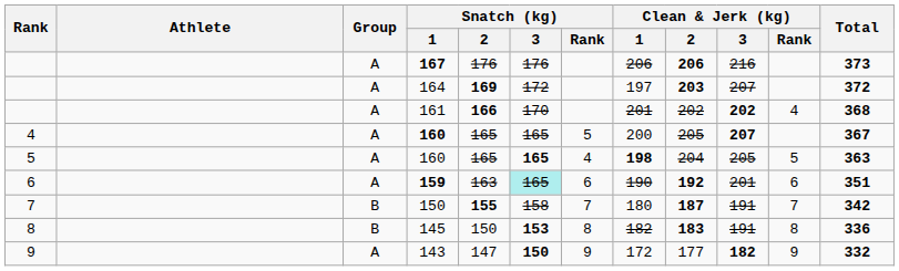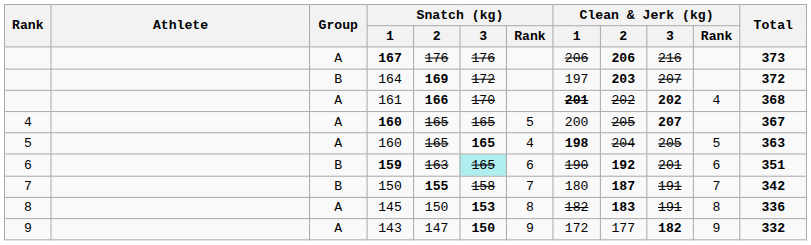 <table class = "wikitable" style="text-align:center;">
 <tr>
 <th rowspan=2 width=40>Rank</th>
 <th rowspan=2 width=250>Athlete</th>
 <th rowspan=2 width=50>Group</th>
 <th colspan=4>Snatch (kg)</th>
 <th colspan=4>Clean & Jerk (kg)</th>
 <th rowspan=2 width=60>Total</th>
 </tr>
 <tr>
 <th width=40>1</th>
 <th width=40>2</th>
 <th width=40>3</th>
 <th width=40>Rank</th>
 <th width=40>1</th>
 <th width=40>2</th>
 <th width=40>3</th>
 <th width=40>Rank</th>
 </tr>
 <tr>
 <td></td>
 <td align=left></td>
 <td>A</td>
 <td><strong>167</strong></td>
 <td><s>176</s></td>
 <td><s>176</s></td>
 <td></td>
 <td><s>206</s></td>
 <td><strong>206</strong></td>
 <td><s>216</s></td>
 <td></td>
 <td><strong>373</strong></td>
 </tr>
 <tr>
 <td></td>
 <td align=left></td>
-<td>A</td>
+<td>B</td>
 <td>164</td>
 <td><strong>169</strong></td>
 <td><s>172</s></td>
 <td></td>
 <td>197</td>
 <td><strong>203</strong></td>
 <td><s>207</s></td>
 <td></td>
 <td><strong>372</strong></td>
 </tr>
 <tr>
 <td></td>
 <td align=left></td>
 <td>A</td>
 <td>161</td>
 <td><strong>166</strong></td>
 <td><s>170</s></td>
 <td></td>
-<td><s>201</s></td>
+<td><strong><s>201</s></strong></td>
 <td><s>202</s></td>
 <td><strong>202</strong></td>
 <td>4</td>
 <td><strong>368</strong></td>
 </tr>
 <tr>
 <td>4</td>
 <td align=left></td>
 <td>A</td>
 <td><strong>160</strong></td>
 <td><s>165</s></td>
 <td><s>165</s></td>
 <td>5</td>
 <td>200</td>
 <td><s>205</s></td>
 <td><strong>207</strong></td>
 <td></td>
 <td><strong>367</strong></td>
 </tr>
 <tr>
 <td>5</td>
 <td align=left></td>
 <td>A</td>
 <td>160</td>
 <td><s>165</s></td>
 <td><strong>165</strong></td>
 <td>4</td>
 <td><strong>198</strong></td>
 <td><s>204</s></td>
 <td><s>205</s></td>
 <td>5</td>
 <td><strong>363</strong></td>
 </tr>
 <tr>
 <td>6</td>
 <td align=left></td>
-<td>A</td>
+<td>B</td>
 <td><strong>159</strong></td>
 <td><s>163</s></td>
 <td style="background: paleturquoise;"><s>165</s></td>
 <td>6</td>
 <td><s>190</s></td>
 <td><strong>192</strong></td>
 <td><s>201</s></td>
 <td>6</td>
 <td><strong>351</strong></td>
 </tr>
 <tr>
 <td>7</td>
 <td align=left></td>
 <td>B</td>
 <td>150</td>
 <td><strong>155</strong></td>
 <td><s>158</s></td>
 <td>7</td>
 <td>180</td>
 <td><strong>187</strong></td>
 <td><s>191</s></td>
 <td>7</td>
 <td><strong>342</strong></td>
 </tr>
 <tr>
 <td>8</td>
 <td align=left></td>
-<td>B</td>
+<td>A</td>
 <td>145</td>
 <td>150</td>
 <td><strong>153</strong></td>
 <td>8</td>
 <td><s>182</s></td>
 <td><strong>183</strong></td>
 <td><s>191</s></td>
 <td>8</td>
 <td><strong>336</strong></td>
 </tr>
 <tr>
 <td>9</td>
 <td align=left></td>
 <td>A</td>
 <td>143</td>
 <td>147</td>
 <td><strong>150</strong></td>
 <td>9</td>
 <td>172</td>
 <td>177</td>
 <td><strong>182</strong></td>
 <td>9</td>
 <td><strong>332</strong></td>
 </tr>
 </table>
